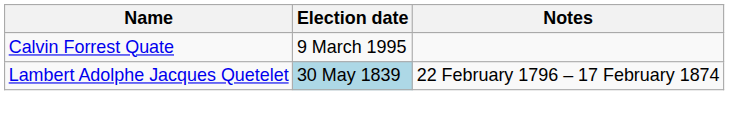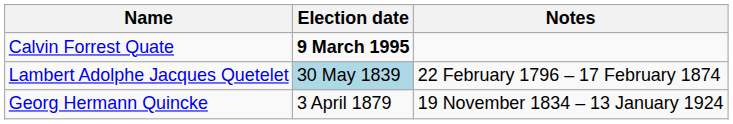 <table class="wikitable sortable">
 <tr>
 <th>Name</th>
 <th>Election date</th>
 <th class="unsortable">Notes</th>
 </tr>
 <tr>
 <td><a href='#'>Calvin Forrest Quate</a></td>
-<td>9 March 1995</td>
+<td><strong>9 March 1995</strong></td>
 <td></td>
 </tr>
 <tr>
 <td><a href='#'>Lambert Adolphe Jacques Quetelet</a></td>
 <td style="background: lightblue;">30 May 1839</td>
 <td>22 February 1796 – 17 February 1874</td>
 </tr>
+<tr>
+<td><a href='#'>Georg Hermann Quincke</a></td>
+<td>3 April 1879</td>
+<td>19 November 1834 – 13 January 1924</td>
+</tr>
 </table>
